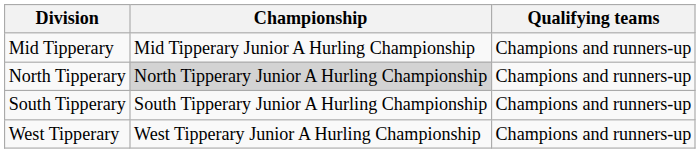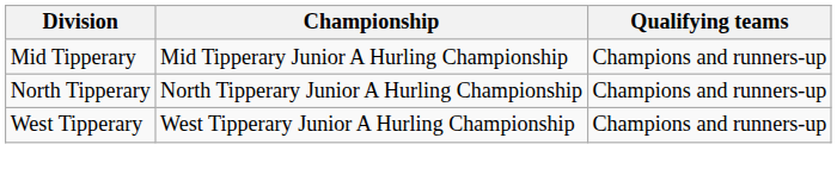 <table class=wikitable>
 <tr>
 <th>Division</th>
 <th>Championship</th>
 <th>Qualifying teams</th>
 </tr>
 <tr>
 <td>Mid Tipperary</td>
 <td>Mid Tipperary Junior A Hurling Championship</td>
 <td>Champions and runners-up</td>
 </tr>
 <tr>
 <td>North Tipperary</td>
-<td style="background: lightgrey;">North Tipperary Junior A Hurling Championship</td>
-<td>Champions and runners-up</td>
-</tr>
-<tr>
-<td>South Tipperary</td>
-<td>South Tipperary Junior A Hurling Championship</td>
+<td>North Tipperary Junior A Hurling Championship</td>
 <td>Champions and runners-up</td>
 </tr>
 <tr>
 <td>West Tipperary</td>
 <td>West Tipperary Junior A Hurling Championship</td>
 <td>Champions and runners-up</td>
 </tr>
 </table>
